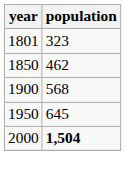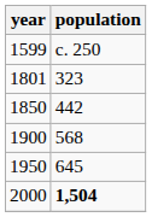 <table class="wikitable">
 <tr>
 <th>year</th>
 <th>population</th>
+</tr>
+<tr>
+<td>1599</td>
+<td>c. 250</td>
 </tr>
 <tr>
 <td>1801</td>
 <td>323</td>
 </tr>
 <tr>
 <td>1850</td>
-<td>462</td>
+<td>442</td>
 </tr>
 <tr>
 <td>1900</td>
 <td>568</td>
 </tr>
 <tr>
 <td>1950</td>
 <td>645</td>
 </tr>
 <tr>
 <td>2000</td>
 <td><strong>1,504</strong></td>
 </tr>
 <tr>
 </tr>
 </table>
